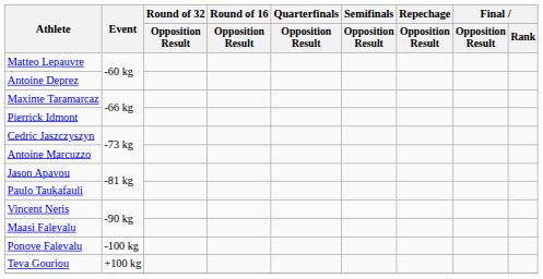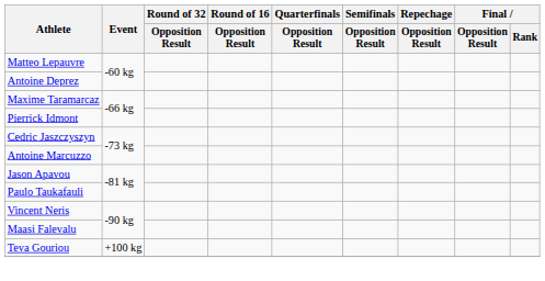 <table class=wikitable style=font-size:90%;text-align:center>
 <tr>
 <th rowspan=2>Athlete</th>
 <th rowspan=2>Event</th>
 <th>Round of 32</th>
 <th>Round of 16</th>
 <th>Quarterfinals</th>
 <th>Semifinals</th>
 <th>Repechage</th>
 <th colspan=2>Final / </th>
 </tr>
 <tr style=font-size:95%>
 <th>Opposition<br>Result</th>
 <th>Opposition<br>Result</th>
 <th>Opposition<br>Result</th>
 <th>Opposition<br>Result</th>
 <th>Opposition<br>Result</th>
 <th>Opposition<br>Result</th>
 <th>Rank</th>
 </tr>
 <tr>
 <td align=left><a href='#'>Matteo Lepauvre</a></td>
 <td align=left rowspan=2>-60 kg</td>
 <td></td>
 <td></td>
 <td></td>
 <td></td>
 <td></td>
 <td></td>
 <td></td>
 </tr>
 <tr>
 <td align=left><a href='#'>Antoine Deprez</a></td>
 <td></td>
 <td></td>
 <td></td>
 <td></td>
 <td></td>
 <td></td>
 <td></td>
 </tr>
 <tr>
 <td align=left><a href='#'>Maxime Taramarcaz</a></td>
 <td align=left rowspan=2>-66 kg</td>
 <td></td>
 <td></td>
 <td></td>
 <td></td>
 <td></td>
 <td></td>
 <td></td>
 </tr>
 <tr>
 <td align=left><a href='#'>Pierrick Idmont</a></td>
 <td></td>
 <td></td>
 <td></td>
 <td></td>
 <td></td>
 <td></td>
 <td></td>
 </tr>
 <tr>
 <td align=left><a href='#'>Cedric Jaszczyszyn</a></td>
 <td align=left rowspan=2>-73 kg</td>
 <td></td>
 <td></td>
 <td></td>
 <td></td>
 <td></td>
 <td></td>
 <td></td>
 </tr>
 <tr>
 <td align=left><a href='#'>Antoine Marcuzzo</a></td>
 <td></td>
 <td></td>
 <td></td>
 <td></td>
 <td></td>
 <td></td>
 <td></td>
 </tr>
 <tr>
 <td align=left><a href='#'>Jason Apavou</a></td>
 <td align=left rowspan=2>-81 kg</td>
 <td></td>
 <td></td>
 <td></td>
 <td></td>
 <td></td>
 <td></td>
 <td></td>
 </tr>
 <tr>
 <td align=left><a href='#'>Paulo Taukafauli</a></td>
 <td></td>
 <td></td>
 <td></td>
 <td></td>
 <td></td>
 <td></td>
 <td></td>
 </tr>
 <tr>
 <td align=left><a href='#'>Vincent Neris</a></td>
 <td align=left rowspan=2>-90 kg</td>
 <td></td>
 <td></td>
 <td></td>
 <td></td>
 <td></td>
 <td></td>
 <td></td>
 </tr>
 <tr>
 <td align=left><a href='#'>Maasi Falevalu</a></td>
 <td></td>
 <td></td>
 <td></td>
 <td></td>
 <td></td>
 <td></td>
 <td></td>
 </tr>
 <tr>
-<td align=left><a href='#'>Ponove Falevalu</a></td>
-<td align=left>-100 kg</td>
-<td></td>
-<td></td>
-<td></td>
-<td></td>
-<td></td>
-<td></td>
-<td></td>
-</tr>
-<tr>
 <td align=left><a href='#'>Teva Gouriou</a></td>
 <td align=left>+100 kg</td>
 <td></td>
 <td></td>
 <td></td>
 <td></td>
 <td></td>
 <td></td>
 <td></td>
 </tr>
 <tr>
 </tr>
 </table>
